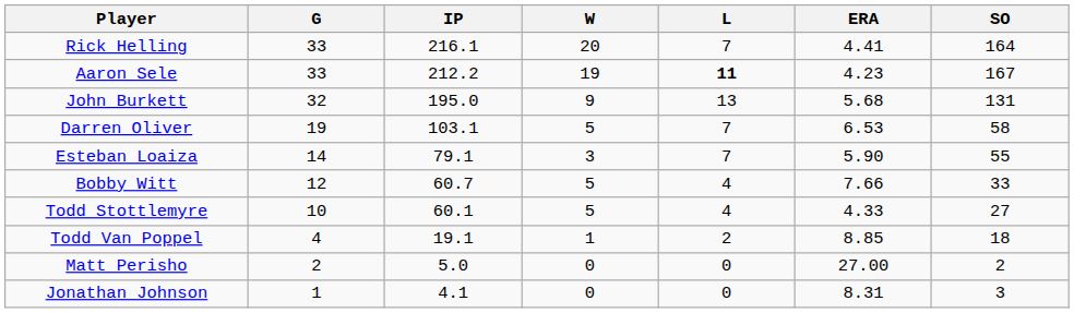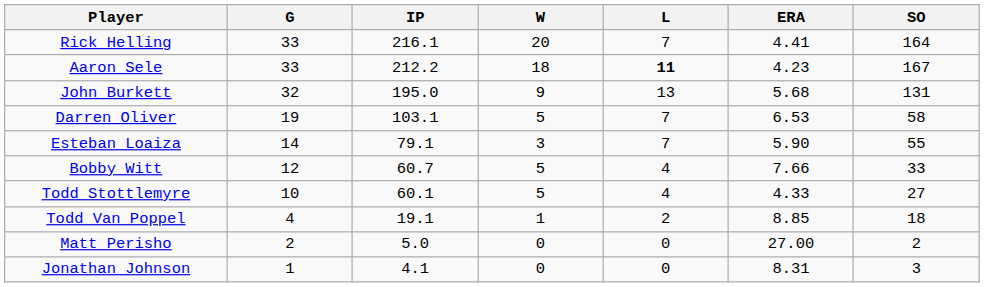 <table class="wikitable sortable">
 <tr>
 <th bgcolor="#DDDDFF" width="16%">Player</th>
 <th bgcolor="#DDDDFF" width="9%">G</th>
 <th bgcolor="#DDDDFF" width="9%">IP</th>
 <th bgcolor="#DDDDFF" width="9%">W</th>
 <th bgcolor="#DDDDFF" width="9%">L</th>
 <th bgcolor="#DDDDFF" width="9%">ERA</th>
 <th bgcolor="#DDDDFF" width="9%">SO</th>
 </tr>
 <tr align="center">
 <td><a href='#'>Rick Helling</a></td>
 <td>33</td>
 <td>216.1</td>
 <td>20</td>
 <td>7</td>
 <td>4.41</td>
 <td>164</td>
 </tr>
 <tr align=center>
 <td><a href='#'>Aaron Sele</a></td>
 <td>33</td>
 <td>212.2</td>
-<td>19</td>
+<td>18</td>
 <td><strong>11</strong></td>
 <td>4.23</td>
 <td>167</td>
 </tr>
 <tr align=center>
 <td><a href='#'>John Burkett</a></td>
 <td>32</td>
 <td>195.0</td>
 <td>9</td>
 <td>13</td>
 <td>5.68</td>
 <td>131</td>
 </tr>
 <tr align=center>
 <td><a href='#'>Darren Oliver</a></td>
 <td>19</td>
 <td>103.1</td>
 <td>5</td>
 <td>7</td>
 <td>6.53</td>
 <td>58</td>
 </tr>
 <tr align=center>
 <td><a href='#'>Esteban Loaiza</a></td>
 <td>14</td>
 <td>79.1</td>
 <td>3</td>
 <td>7</td>
 <td>5.90</td>
 <td>55</td>
 </tr>
 <tr align=center>
 <td><a href='#'>Bobby Witt</a></td>
 <td>12</td>
 <td>60.7</td>
 <td>5</td>
 <td>4</td>
 <td>7.66</td>
 <td>33</td>
 </tr>
 <tr align=center>
 <td><a href='#'>Todd Stottlemyre</a></td>
 <td>10</td>
 <td>60.1</td>
 <td>5</td>
 <td>4</td>
 <td>4.33</td>
 <td>27</td>
 </tr>
 <tr align=center>
 <td><a href='#'>Todd Van Poppel</a></td>
 <td>4</td>
 <td>19.1</td>
 <td>1</td>
 <td>2</td>
 <td>8.85</td>
 <td>18</td>
 </tr>
 <tr align=center>
 <td><a href='#'>Matt Perisho</a></td>
 <td>2</td>
 <td>5.0</td>
 <td>0</td>
 <td>0</td>
 <td>27.00</td>
 <td>2</td>
 </tr>
 <tr align=center>
 <td><a href='#'>Jonathan Johnson</a></td>
 <td>1</td>
 <td>4.1</td>
 <td>0</td>
 <td>0</td>
 <td>8.31</td>
 <td>3</td>
 </tr>
 </table>
